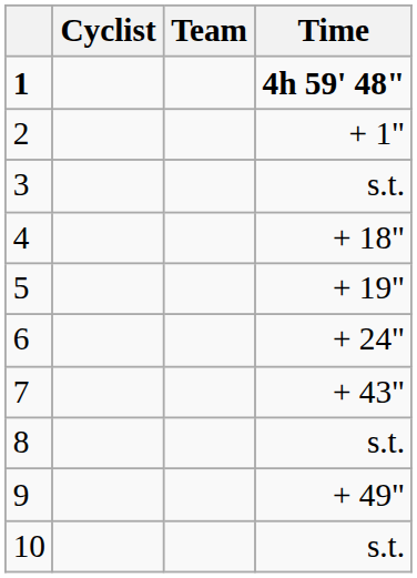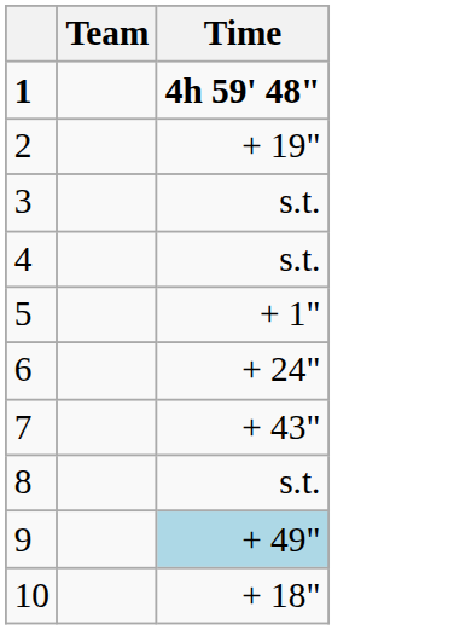 <table class="wikitable">
 <tr>
 <th></th>
-<th>Cyclist</th>
 <th>Team</th>
 <th>Time</th>
 </tr>
 <tr>
 <td><strong>1</strong></td>
-<td></td>
 <td><strong></strong></td>
 <td style="text-align:right;"><strong>4h 59' 48"</strong></td>
 </tr>
 <tr>
 <td>2</td>
 <td></td>
-<td></td>
-<td style="text-align:right;">+ 1"</td>
+<td style="text-align:right;">+ 19"</td>
 </tr>
 <tr>
 <td>3</td>
-<td></td>
 <td></td>
 <td style="text-align:right;">s.t.</td>
 </tr>
 <tr>
 <td>4</td>
 <td></td>
-<td></td>
-<td style="text-align:right;">+ 18"</td>
+<td style="text-align:right;">s.t.</td>
 </tr>
 <tr>
 <td>5</td>
 <td></td>
-<td></td>
-<td style="text-align:right;">+ 19"</td>
+<td style="text-align:right;">+ 1"</td>
 </tr>
 <tr>
 <td>6</td>
-<td></td>
 <td></td>
 <td style="text-align:right;">+ 24"</td>
 </tr>
 <tr>
 <td>7</td>
 <td></td>
-<td></td>
 <td style="text-align:right;">+ 43"</td>
 </tr>
 <tr>
 <td>8</td>
-<td></td>
 <td></td>
 <td style="text-align:right;">s.t.</td>
 </tr>
 <tr>
 <td>9</td>
 <td></td>
-<td></td>
-<td style="text-align:right;">+ 49"</td>
+<td style="background: lightblue; text-align:right;">+ 49"</td>
 </tr>
 <tr>
 <td>10</td>
 <td></td>
-<td></td>
-<td style="text-align:right;">s.t.</td>
+<td style="text-align:right;">+ 18"</td>
 </tr>
 </table>
